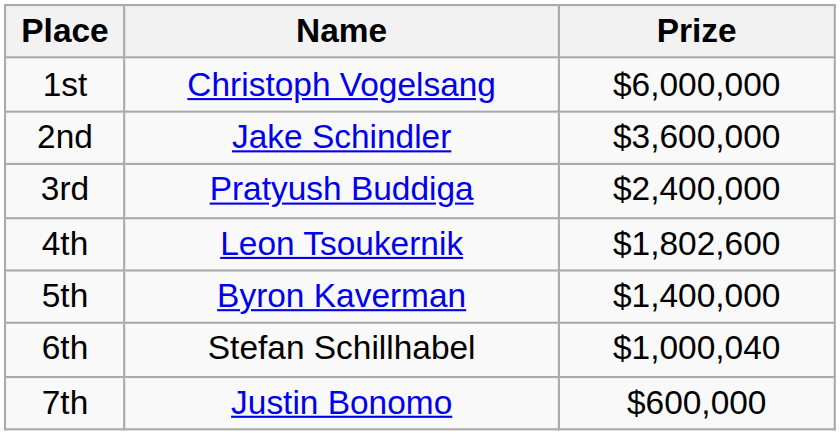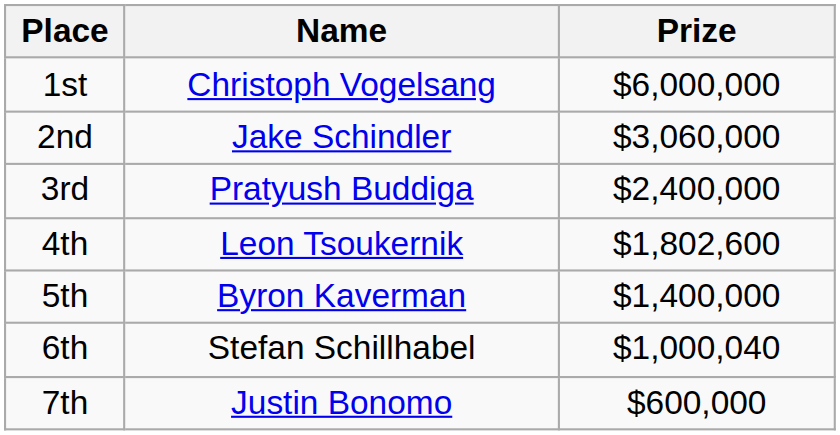 <table class="wikitable">
 <tr>
 <th style="width:50px;">Place</th>
 <th style="width:200px;">Name</th>
 <th style="width:125px;">Prize</th>
 </tr>
 <tr>
 <td style="text-align:center;">1st</td>
 <td style="text-align:center;"> <a href='#'>Christoph Vogelsang</a></td>
 <td style="text-align:center;">$6,000,000</td>
 </tr>
 <tr>
 <td style="text-align:center;">2nd</td>
 <td style="text-align:center;"> <a href='#'>Jake Schindler</a></td>
-<td style="text-align:center;">$3,600,000</td>
+<td style="text-align:center;">$3,060,000</td>
 </tr>
 <tr>
 <td style="text-align:center;">3rd</td>
 <td style="text-align:center;"> <a href='#'>Pratyush Buddiga</a></td>
 <td style="text-align:center;">$2,400,000</td>
 </tr>
 <tr>
 <td style="text-align:center;">4th</td>
 <td style="text-align:center;"> <a href='#'>Leon Tsoukernik</a></td>
 <td style="text-align:center;">$1,802,600</td>
 </tr>
 <tr>
 <td style="text-align:center;">5th</td>
 <td style="text-align:center;"> <a href='#'>Byron Kaverman</a></td>
 <td style="text-align:center;">$1,400,000</td>
 </tr>
 <tr>
 <td style="text-align:center;">6th</td>
 <td style="text-align:center;"> Stefan Schillhabel</td>
 <td style="text-align:center;">$1,000,040</td>
 </tr>
 <tr>
 <td style="text-align:center;">7th</td>
 <td style="text-align:center;"> <a href='#'>Justin Bonomo</a></td>
 <td style="text-align:center;">$600,000</td>
 </tr>
 </table>
